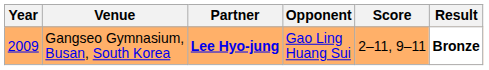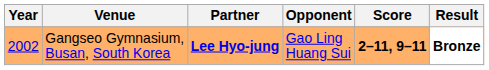 <table class="sortable wikitable" style="font-size: 90%;">
 <tr>
 <th>Year</th>
 <th>Venue</th>
 <th>Partner</th>
 <th>Opponent</th>
 <th>Score</th>
 <th>Result</th>
 </tr>
 <tr style="background:#FFB069">
-<td align="center"><a href='#'>2009</a></td>
+<td align="center"><a href='#'>2002</a></td>
 <td align="left">Gangseo Gymnasium,<br><a href='#'>Busan</a>, <a href='#'>South Korea</a></td>
 <td align="left"><strong> <a href='#'>Lee Hyo-jung</a></strong></td>
 <td align="left"> <a href='#'>Gao Ling</a> <br>  <a href='#'>Huang Sui</a></td>
-<td align="left">2–11, 9–11</td>
+<td align="left"><strong>2–11, 9–11</strong></td>
 <td style="text-align:left; background:white"> <strong>Bronze</strong></td>
 </tr>
 </table>
